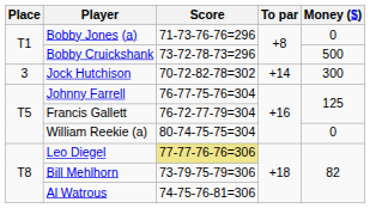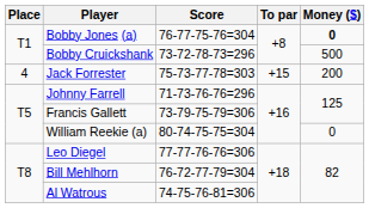 <table class=wikitable>
 <tr>
 <th>Place</th>
 <th>Player</th>
 <th>Score</th>
 <th>To par</th>
 <th>Money (<a href='#'>$</a>)</th>
 </tr>
 <tr>
 <td rowspan=2 align=center>T1</td>
 <td> <a href='#'>Bobby Jones</a> <a href='#'>(a)</a></td>
-<td>71-73-76-76=296</td>
+<td>76-77-75-76=304</td>
 <td rowspan=2 align=center>+8</td>
-<td align=center>0</td>
+<td align=center><strong>0</strong></td>
 </tr>
 <tr>
 <td> <a href='#'>Bobby Cruickshank</a></td>
 <td>73-72-78-73=296</td>
 <td align=center>500</td>
 </tr>
 <tr>
-<td align=center>3</td>
-<td> <a href='#'>Jock Hutchison</a></td>
-<td>70-72-82-78=302</td>
-<td align=center>+14</td>
-<td align=center>300</td>
+<td align=center>4</td>
+<td> <a href='#'>Jack Forrester</a></td>
+<td>75-73-77-78=303</td>
+<td align=center>+15</td>
+<td align=center>200</td>
 </tr>
 <tr>
 <td rowspan=3 align=center>T5</td>
 <td> <a href='#'>Johnny Farrell</a></td>
-<td>76-77-75-76=304</td>
+<td>71-73-76-76=296</td>
 <td rowspan=3 align=center>+16</td>
 <td rowspan=2 align=center>125</td>
 </tr>
 <tr>
 <td> Francis Gallett</td>
-<td>76-72-77-79=304</td>
+<td>73-79-75-79=306</td>
 </tr>
 <tr>
 <td> William Reekie (a)</td>
 <td>80-74-75-75=304</td>
 <td align=center>0</td>
 </tr>
 <tr>
 <td rowspan=3 align=center>T8</td>
 <td> <a href='#'>Leo Diegel</a></td>
-<td style="background: khaki;">77-77-76-76=306</td>
+<td>77-77-76-76=306</td>
 <td rowspan=3 align=center>+18</td>
 <td rowspan=3 align=center>82</td>
 </tr>
 <tr>
 <td> <a href='#'>Bill Mehlhorn</a></td>
-<td>73-79-75-79=306</td>
+<td>76-72-77-79=304</td>
 </tr>
 <tr>
 <td> <a href='#'>Al Watrous</a></td>
 <td>74-75-76-81=306</td>
 </tr>
 </table>
